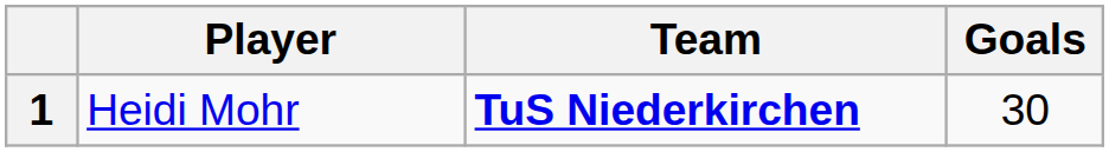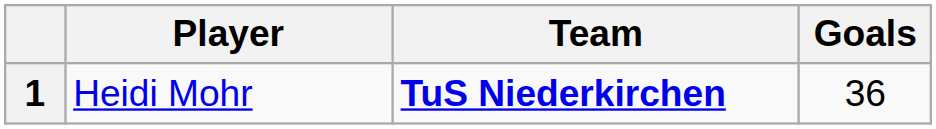 <table class="wikitable" width = 400>
 <tr>
 <th width = 20></th>
 <th width = 150>Player</th>
 <th width = 180>Team</th>
 <th width = 50>Goals</th>
 </tr>
 <tr>
 <th>1</th>
 <td align="left"> <a href='#'>Heidi Mohr</a></td>
 <td><strong><a href='#'>TuS Niederkirchen</a></strong></td>
-<td align="center">30</td>
+<td align="center">36</td>
 </tr>
 </table>
